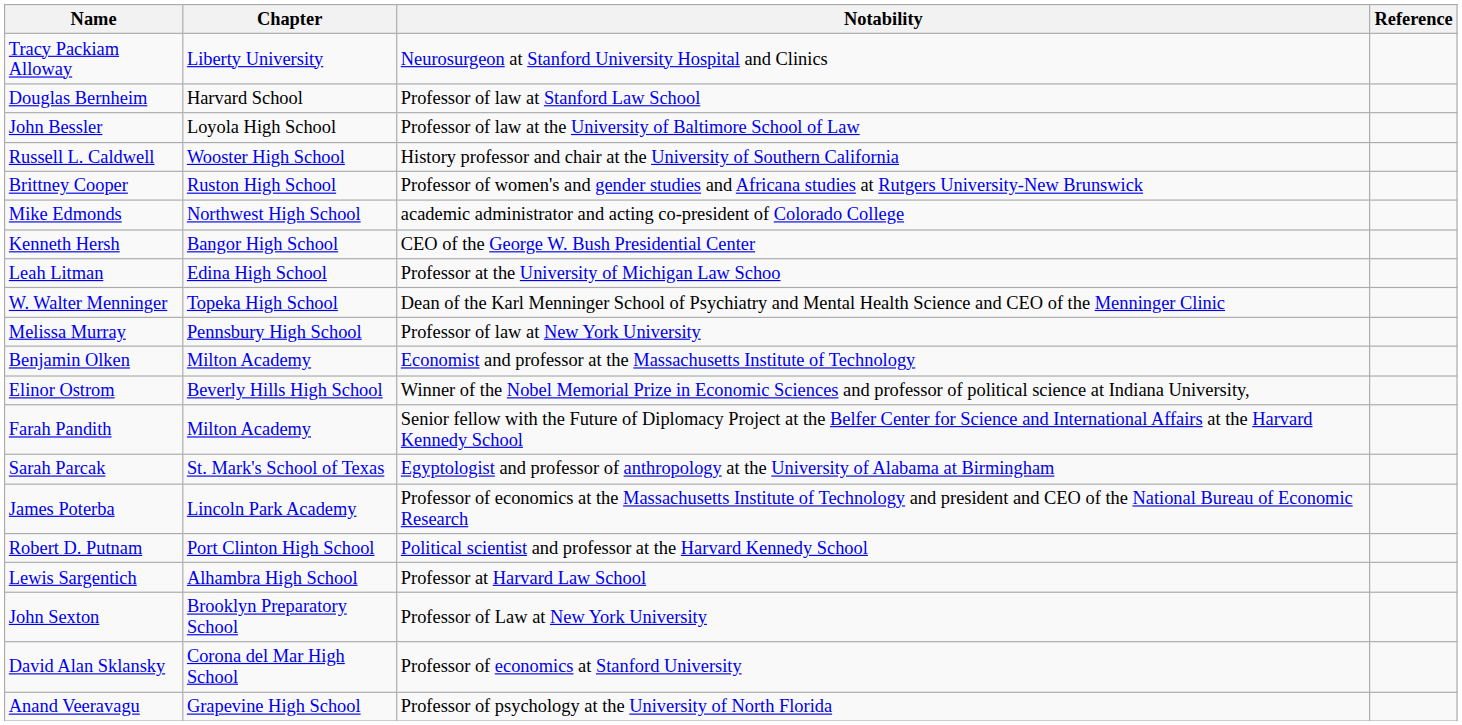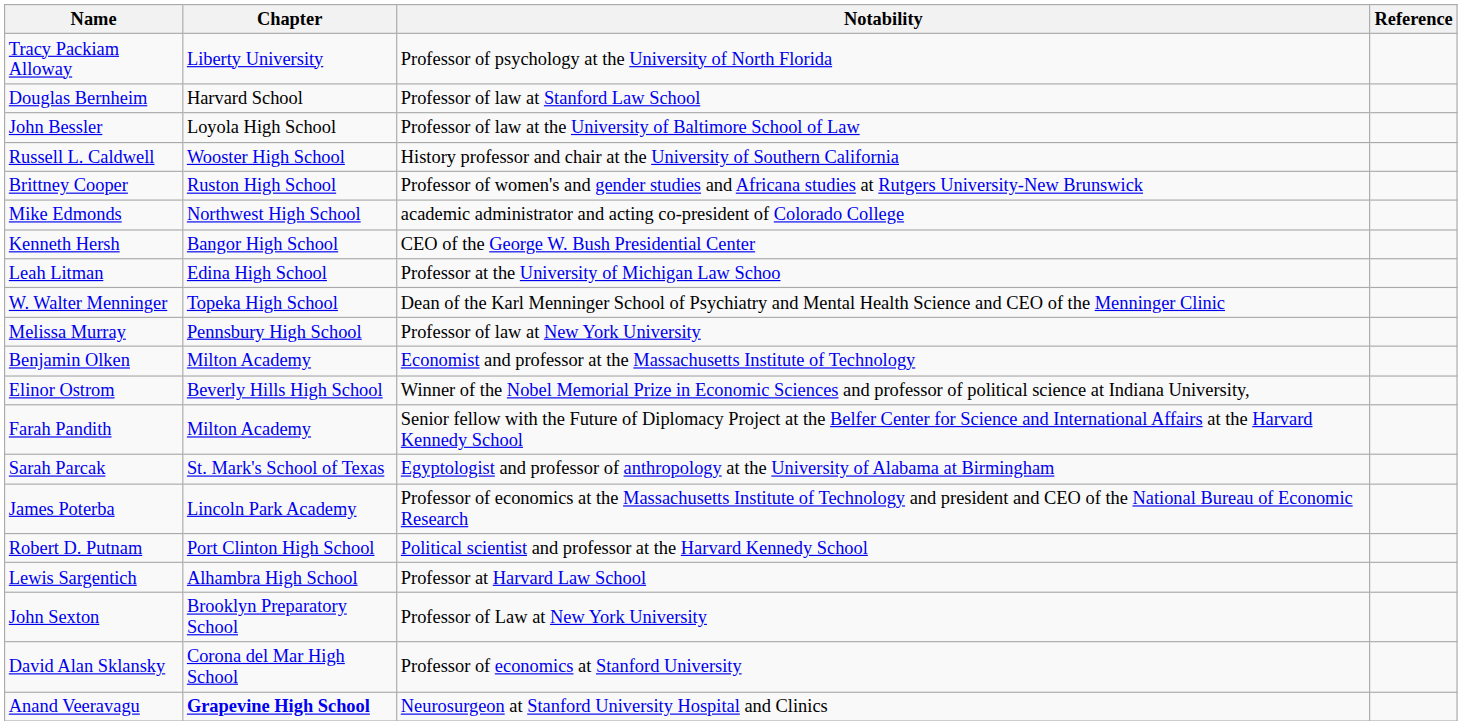 <table class="wikitable sortable" style="width:100%;">
 <tr>
 <th>Name</th>
 <th>Chapter</th>
 <th>Notability</th>
 <th>Reference</th>
 </tr>
 <tr>
 <td><a href='#'>Tracy Packiam Alloway</a></td>
 <td><a href='#'>Liberty University</a></td>
-<td><a href='#'>Neurosurgeon</a> at <a href='#'>Stanford University Hospital</a> and Clinics</td>
+<td>Professor of psychology at the <a href='#'>University of North Florida</a></td>
 <td></td>
 </tr>
 <tr>
 <td><a href='#'>Douglas Bernheim</a></td>
 <td>Harvard School</td>
 <td>Professor of law at <a href='#'>Stanford Law School</a></td>
 <td></td>
 </tr>
 <tr>
 <td><a href='#'>John Bessler</a></td>
 <td>Loyola High School</td>
 <td>Professor of law at the <a href='#'>University of Baltimore School of Law</a></td>
 <td></td>
 </tr>
 <tr>
 <td><a href='#'>Russell L. Caldwell</a></td>
 <td><a href='#'>Wooster High School</a></td>
 <td>History professor and chair at the <a href='#'>University of Southern California</a></td>
 <td></td>
 </tr>
 <tr>
 <td><a href='#'>Brittney Cooper</a></td>
 <td><a href='#'>Ruston High School</a></td>
 <td>Professor of women's and <a href='#'>gender studies</a> and <a href='#'>Africana studies</a> at <a href='#'>Rutgers University-New Brunswick</a></td>
 <td></td>
 </tr>
 <tr>
 <td><a href='#'>Mike Edmonds</a></td>
 <td><a href='#'>Northwest High School</a></td>
 <td>academic administrator and acting co-president of <a href='#'>Colorado College</a></td>
 <td></td>
 </tr>
 <tr>
 <td><a href='#'>Kenneth Hersh</a></td>
 <td><a href='#'>Bangor High School</a></td>
 <td>CEO of the <a href='#'>George W. Bush Presidential Center</a></td>
 <td></td>
 </tr>
 <tr>
 <td><a href='#'>Leah Litman</a></td>
 <td><a href='#'>Edina High School</a></td>
 <td>Professor at the <a href='#'>University of Michigan Law Schoo</a></td>
 <td></td>
 </tr>
 <tr>
 <td><a href='#'>W. Walter Menninger</a></td>
 <td><a href='#'>Topeka High School</a></td>
 <td>Dean of the Karl Menninger School of Psychiatry and Mental Health Science and CEO of the <a href='#'>Menninger Clinic</a></td>
 <td></td>
 </tr>
 <tr>
 <td><a href='#'>Melissa Murray</a></td>
 <td><a href='#'>Pennsbury High School</a></td>
 <td>Professor of law at <a href='#'>New York University</a></td>
 <td></td>
 </tr>
 <tr>
 <td><a href='#'>Benjamin Olken</a></td>
 <td><a href='#'>Milton Academy</a></td>
 <td><a href='#'>Economist</a> and professor at the <a href='#'>Massachusetts Institute of Technology</a></td>
 <td></td>
 </tr>
 <tr>
 <td><a href='#'>Elinor Ostrom</a></td>
 <td><a href='#'>Beverly Hills High School</a></td>
 <td>Winner of the <a href='#'>Nobel Memorial Prize in Economic Sciences</a> and professor of political science at Indiana University,</td>
 <td></td>
 </tr>
 <tr>
 <td><a href='#'>Farah Pandith</a></td>
 <td><a href='#'>Milton Academy</a></td>
 <td>Senior fellow with the Future of Diplomacy Project at the <a href='#'>Belfer Center for Science and International Affairs</a> at the <a href='#'>Harvard Kennedy School</a></td>
 <td></td>
 </tr>
 <tr>
 <td><a href='#'>Sarah Parcak</a></td>
 <td><a href='#'>St. Mark's School of Texas</a></td>
 <td><a href='#'>Egyptologist</a> and professor of <a href='#'>anthropology</a> at the <a href='#'>University of Alabama at Birmingham</a></td>
 <td></td>
 </tr>
 <tr>
 <td><a href='#'>James Poterba</a></td>
 <td><a href='#'>Lincoln Park Academy</a></td>
 <td>Professor of economics at the <a href='#'>Massachusetts Institute of Technology</a> and president and CEO of the <a href='#'>National Bureau of Economic Research</a></td>
 <td></td>
 </tr>
 <tr>
 <td><a href='#'>Robert D. Putnam</a></td>
 <td><a href='#'>Port Clinton High School</a></td>
 <td><a href='#'>Political scientist</a> and professor at the <a href='#'>Harvard Kennedy School</a></td>
 <td></td>
 </tr>
 <tr>
 <td><a href='#'>Lewis Sargentich</a></td>
 <td><a href='#'>Alhambra High School</a></td>
 <td>Professor at <a href='#'>Harvard Law School</a></td>
 <td></td>
 </tr>
 <tr>
 <td><a href='#'>John Sexton</a></td>
 <td><a href='#'>Brooklyn Preparatory School</a></td>
 <td>Professor of Law at <a href='#'>New York University</a></td>
 <td></td>
 </tr>
 <tr>
 <td><a href='#'>David Alan Sklansky</a></td>
 <td><a href='#'>Corona del Mar High School</a></td>
 <td>Professor of <a href='#'>economics</a> at <a href='#'>Stanford University</a></td>
 <td></td>
 </tr>
 <tr>
 <td><a href='#'>Anand Veeravagu</a></td>
-<td><a href='#'>Grapevine High School</a></td>
-<td>Professor of psychology at the <a href='#'>University of North Florida</a></td>
+<td><strong><a href='#'>Grapevine High School</a></strong></td>
+<td><a href='#'>Neurosurgeon</a> at <a href='#'>Stanford University Hospital</a> and Clinics</td>
 <td></td>
 </tr>
 </table>
